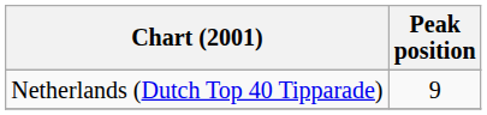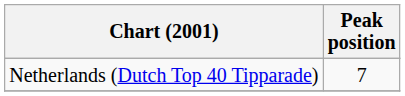 <table class="wikitable sortable">
 <tr>
 <th>Chart (2001)</th>
 <th>Peak<br>position</th>
 </tr>
 <tr>
 </tr>
 <tr>
 </tr>
 <tr>
 <td>Netherlands (<a href='#'>Dutch Top 40 Tipparade</a>)</td>
-<td align="center">9</td>
+<td align="center">7</td>
 </tr>
 <tr>
 </tr>
 <tr>
 </tr>
 <tr>
 </tr>
 <tr>
 </tr>
 <tr>
 </tr>
 <tr>
 </tr>
 <tr>
 </tr>
 <tr>
 </tr>
 <tr>
 </tr>
 <tr>
 </tr>
 </table>
